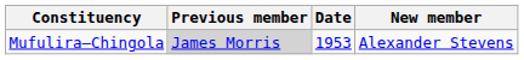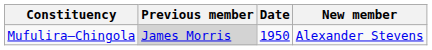 <table class="wikitable sortable">
 <tr>
 <th>Constituency</th>
 <th>Previous member</th>
 <th>Date</th>
 <th>New member</th>
 </tr>
 <tr>
 <td><a href='#'>Mufulira–Chingola</a></td>
 <td style="background: lightgrey;"><a href='#'>James Morris</a></td>
-<td><a href='#'>1953</a></td>
+<td><a href='#'>1950</a></td>
 <td><a href='#'>Alexander Stevens</a></td>
 </tr>
 </table>
